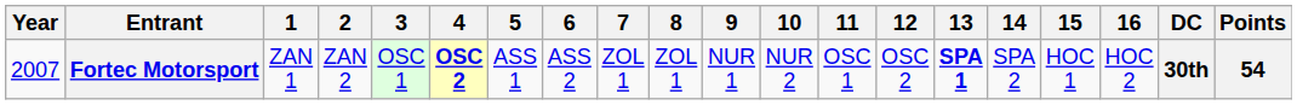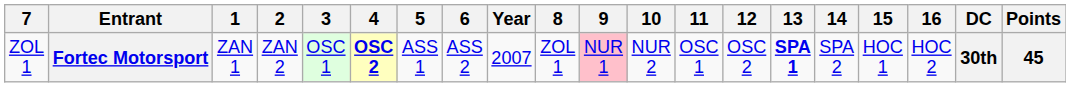 <table class="wikitable" style="text-align:center; font-size:85%">
 <tr>
-<th>Year</th>
+<th>7</th>
 <th>Entrant</th>
 <th>1</th>
 <th>2</th>
 <th>3</th>
 <th>4</th>
 <th>5</th>
 <th>6</th>
-<th>7</th>
+<th>Year</th>
 <th>8</th>
 <th>9</th>
 <th>10</th>
 <th>11</th>
 <th>12</th>
 <th>13</th>
 <th>14</th>
 <th>15</th>
 <th>16</th>
 <th>DC</th>
 <th>Points</th>
 </tr>
 <tr>
-<td><a href='#'>2007</a></td>
+<td><a href='#'>ZOL<br>1</a></td>
 <th nowrap><a href='#'>Fortec Motorsport</a></th>
 <td><a href='#'>ZAN<br>1</a></td>
 <td><a href='#'>ZAN<br>2</a></td>
 <td style="background:#dfffdf;"><a href='#'>OSC<br>1</a><br></td>
 <td style="background:#ffffbf;"><strong><a href='#'>OSC<br>2</a></strong><br></td>
 <td><a href='#'>ASS<br>1</a></td>
 <td><a href='#'>ASS<br>2</a></td>
+<td><a href='#'>2007</a></td>
 <td><a href='#'>ZOL<br>1</a></td>
-<td><a href='#'>ZOL<br>1</a></td>
-<td><a href='#'>NUR<br>1</a></td>
+<td style="background: pink;"><a href='#'>NUR<br>1</a></td>
 <td><a href='#'>NUR<br>2</a></td>
 <td><a href='#'>OSC<br>1</a></td>
 <td><a href='#'>OSC<br>2</a></td>
 <td><strong><a href='#'>SPA<br>1</a></strong></td>
 <td><a href='#'>SPA<br>2</a></td>
 <td><a href='#'>HOC<br>1</a></td>
 <td><a href='#'>HOC<br>2</a></td>
 <th>30th</th>
-<th>54</th>
+<th>45</th>
 </tr>
 </table>
